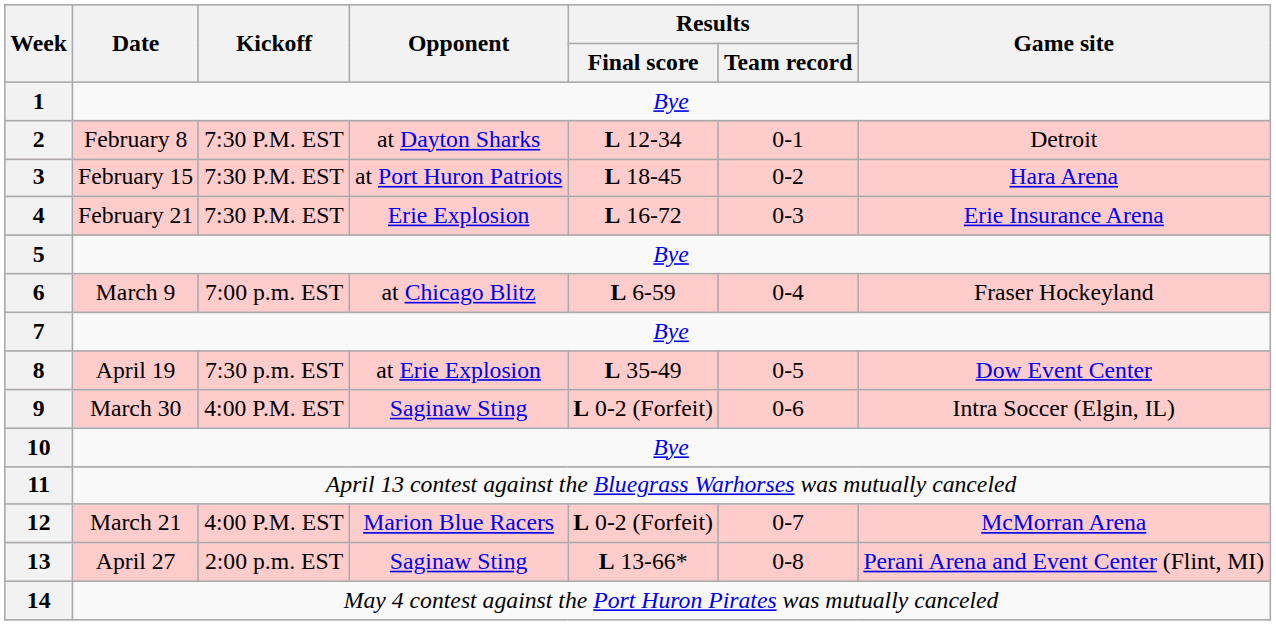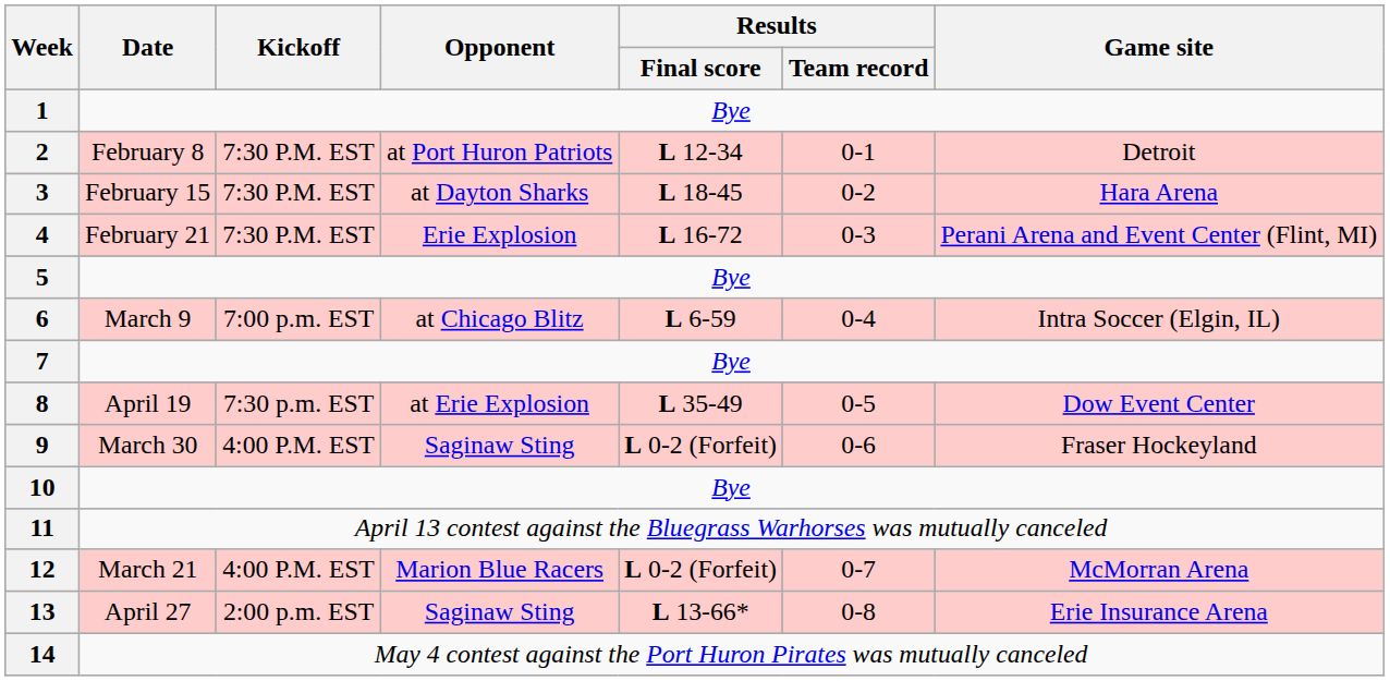 <table class="wikitable" style="font-size: 92%;" "align=center">
 <tr>
 <th rowspan="2">Week</th>
 <th rowspan="2">Date</th>
 <th rowspan="2">Kickoff</th>
 <th rowspan="2">Opponent</th>
 <th colspan="2">Results</th>
 <th rowspan="2">Game site</th>
 </tr>
 <tr>
 <th>Final score</th>
 <th>Team record</th>
 </tr>
 <tr style=>
 <th>1</th>
 <td colspan="8" style="text-align:center;"><em><a href='#'>Bye</a></em></td>
 </tr>
 <tr style="background:#fcc">
 <th>2</th>
 <td style="text-align:center;">February 8</td>
 <td style="text-align:center;">7:30 P.M. EST</td>
-<td style="text-align:center;">at <a href='#'>Dayton Sharks</a></td>
+<td style="text-align:center;">at <a href='#'>Port Huron Patriots</a></td>
 <td style="text-align:center;"><strong>L</strong> 12-34</td>
 <td style="text-align:center;">0-1</td>
 <td style="text-align:center;">Detroit</td>
 </tr>
 <tr style="background:#fcc">
 <th>3</th>
 <td style="text-align:center;">February 15</td>
 <td style="text-align:center;">7:30 P.M. EST</td>
-<td style="text-align:center;">at <a href='#'>Port Huron Patriots</a></td>
+<td style="text-align:center;">at <a href='#'>Dayton Sharks</a></td>
 <td style="text-align:center;"><strong>L</strong> 18-45</td>
 <td style="text-align:center;">0-2</td>
 <td style="text-align:center;"><a href='#'>Hara Arena</a></td>
 </tr>
 <tr style="background:#fcc">
 <th>4</th>
 <td style="text-align:center;">February 21</td>
 <td style="text-align:center;">7:30 P.M. EST</td>
 <td style="text-align:center;"><a href='#'>Erie Explosion</a></td>
 <td style="text-align:center;"><strong>L</strong> 16-72</td>
 <td style="text-align:center;">0-3</td>
-<td style="text-align:center;"><a href='#'>Erie Insurance Arena</a></td>
+<td style="text-align:center;"><a href='#'>Perani Arena and Event Center</a> (Flint, MI)</td>
 </tr>
 <tr style=>
 <th>5</th>
 <td colspan="8" style="text-align:center;"><em><a href='#'>Bye</a></em></td>
 </tr>
 <tr style="background:#fcc">
 <th>6</th>
 <td style="text-align:center;">March 9</td>
 <td style="text-align:center;">7:00 p.m. EST</td>
 <td style="text-align:center;">at <a href='#'>Chicago Blitz</a></td>
 <td style="text-align:center;"><strong>L</strong> 6-59</td>
 <td style="text-align:center;">0-4</td>
-<td style="text-align:center;">Fraser Hockeyland</td>
+<td style="text-align:center;">Intra Soccer (Elgin, IL)</td>
 </tr>
 <tr>
 <th>7</th>
 <td colspan="8" style="text-align:center;"><em><a href='#'>Bye</a></em></td>
 </tr>
 <tr style="background:#fcc">
 <th>8</th>
 <td style="text-align:center;">April 19</td>
 <td style="text-align:center;">7:30 p.m. EST</td>
 <td style="text-align:center;">at <a href='#'>Erie Explosion</a></td>
 <td style="text-align:center;"><strong>L</strong> 35-49</td>
 <td style="text-align:center;">0-5</td>
 <td style="text-align:center;"><a href='#'>Dow Event Center</a></td>
 </tr>
 <tr style="background:#fcc">
 <th>9</th>
 <td style="text-align:center;">March 30</td>
 <td style="text-align:center;">4:00 P.M. EST</td>
 <td style="text-align:center;"><a href='#'>Saginaw Sting</a></td>
 <td style="text-align:center;"><strong>L</strong> 0-2 (Forfeit)</td>
 <td style="text-align:center;">0-6</td>
-<td style="text-align:center;">Intra Soccer (Elgin, IL)</td>
+<td style="text-align:center;">Fraser Hockeyland</td>
 </tr>
 <tr style=>
 <th>10</th>
 <td colspan="8" style="text-align:center;"><em><a href='#'>Bye</a></em></td>
 </tr>
 <tr style=>
 <th>11</th>
 <td colspan="8" style="text-align:center;"><em>April 13 contest against the <a href='#'>Bluegrass Warhorses</a> was mutually canceled</em></td>
 </tr>
 <tr style="background:#fcc">
 <th>12</th>
 <td style="text-align:center;">March 21</td>
 <td style="text-align:center;">4:00 P.M. EST</td>
 <td style="text-align:center;"><a href='#'>Marion Blue Racers</a></td>
 <td style="text-align:center;"><strong>L</strong> 0-2 (Forfeit)</td>
 <td style="text-align:center;">0-7</td>
 <td style="text-align:center;"><a href='#'>McMorran Arena</a></td>
 </tr>
 <tr style="background:#fcc">
 <th>13</th>
 <td style="text-align:center;">April 27</td>
 <td style="text-align:center;">2:00 p.m. EST</td>
 <td style="text-align:center;"><a href='#'>Saginaw Sting</a></td>
 <td style="text-align:center;"><strong>L</strong> 13-66*</td>
 <td style="text-align:center;">0-8</td>
-<td style="text-align:center;"><a href='#'>Perani Arena and Event Center</a> (Flint, MI)</td>
+<td style="text-align:center;"><a href='#'>Erie Insurance Arena</a></td>
 </tr>
 <tr style=>
 <th>14</th>
 <td colspan="8" style="text-align:center;"><em>May 4 contest against the <a href='#'>Port Huron Pirates</a> was mutually canceled</em></td>
 </tr>
 </table>
